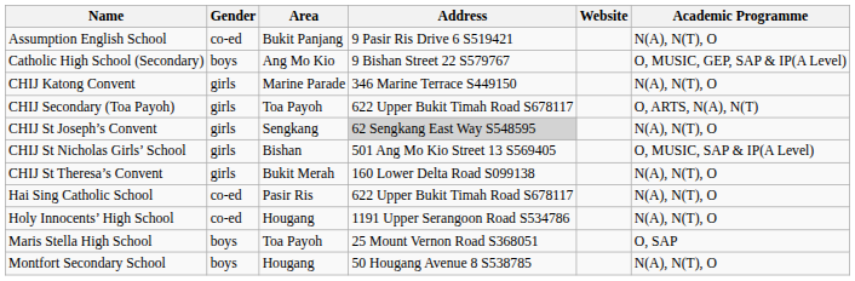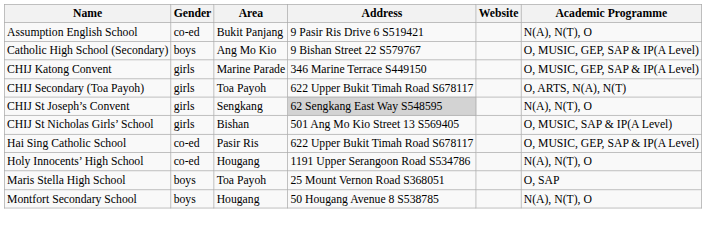 <table class="wikitable sortable">
 <tr>
 <th>Name</th>
 <th>Gender</th>
 <th>Area</th>
 <th>Address</th>
 <th>Website</th>
 <th>Academic Programme</th>
 </tr>
 <tr>
 <td>Assumption English School</td>
 <td>co-ed</td>
 <td>Bukit Panjang</td>
 <td>9 Pasir Ris Drive 6 S519421</td>
 <td></td>
 <td>N(A), N(T), O</td>
 </tr>
 <tr>
 <td>Catholic High School (Secondary)</td>
 <td>boys</td>
 <td>Ang Mo Kio</td>
 <td>9 Bishan Street 22 S579767</td>
 <td></td>
 <td>O, MUSIC, GEP, SAP & IP(A Level)</td>
 </tr>
 <tr>
 <td>CHIJ Katong Convent</td>
 <td>girls</td>
 <td>Marine Parade</td>
 <td>346 Marine Terrace S449150</td>
 <td></td>
-<td>N(A), N(T), O</td>
+<td>O, MUSIC, GEP, SAP & IP(A Level)</td>
 </tr>
 <tr>
 <td>CHIJ Secondary (Toa Payoh)</td>
 <td>girls</td>
 <td>Toa Payoh</td>
 <td>622 Upper Bukit Timah Road S678117</td>
 <td></td>
 <td>O, ARTS, N(A), N(T)</td>
 </tr>
 <tr>
 <td>CHIJ St Joseph’s Convent</td>
 <td>girls</td>
 <td>Sengkang</td>
 <td style="background: lightgrey;">62 Sengkang East Way S548595</td>
 <td></td>
 <td>N(A), N(T), O</td>
 </tr>
 <tr>
 <td>CHIJ St Nicholas Girls’ School</td>
 <td>girls</td>
 <td>Bishan</td>
 <td>501 Ang Mo Kio Street 13 S569405</td>
 <td></td>
 <td>O, MUSIC, SAP & IP(A Level)</td>
 </tr>
 <tr>
-<td>CHIJ St Theresa’s Convent</td>
-<td>girls</td>
-<td>Bukit Merah</td>
-<td>160 Lower Delta Road S099138</td>
-<td></td>
-<td>N(A), N(T), O</td>
-</tr>
-<tr>
 <td>Hai Sing Catholic School</td>
 <td>co-ed</td>
 <td>Pasir Ris</td>
 <td>622 Upper Bukit Timah Road S678117</td>
 <td></td>
-<td>N(A), N(T), O</td>
+<td>O, MUSIC, GEP, SAP & IP(A Level)</td>
 </tr>
 <tr>
 <td>Holy Innocents’ High School</td>
 <td>co-ed</td>
 <td>Hougang</td>
 <td>1191 Upper Serangoon Road S534786</td>
 <td></td>
 <td>N(A), N(T), O</td>
 </tr>
 <tr>
 <td>Maris Stella High School</td>
 <td>boys</td>
 <td>Toa Payoh</td>
 <td>25 Mount Vernon Road S368051</td>
 <td></td>
 <td>O, SAP</td>
 </tr>
 <tr>
 <td>Montfort Secondary School</td>
 <td>boys</td>
 <td>Hougang</td>
 <td>50 Hougang Avenue 8 S538785</td>
 <td></td>
 <td>N(A), N(T), O</td>
 </tr>
 </table>
